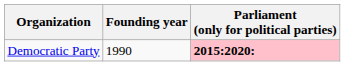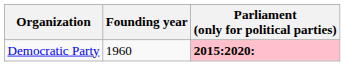 <table class="wikitable">
 <tr>
 <th>Organization</th>
 <th>Founding year</th>
 <th>Parliament<br>(only for political parties)</th>
 </tr>
 <tr>
 <td><a href='#'>Democratic Party</a></td>
-<td>1990</td>
+<td>1960</td>
 <td style="background: pink;"><strong>2015:</strong><strong>2020:</strong></td>
 </tr>
 </table>
